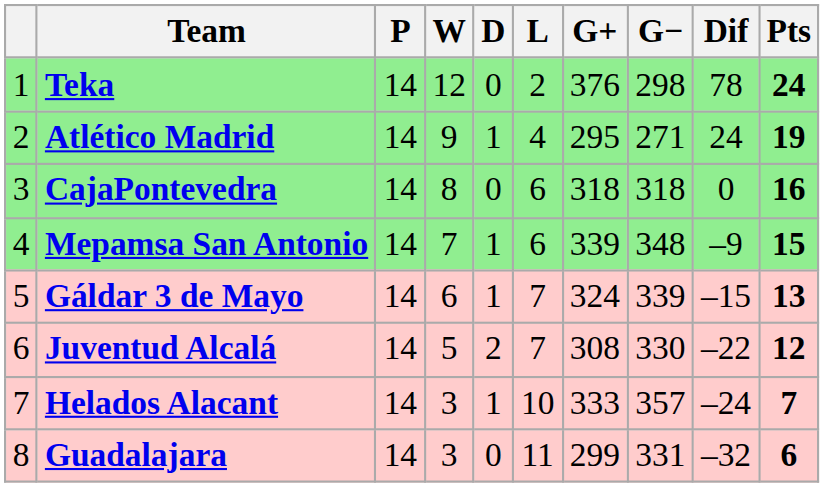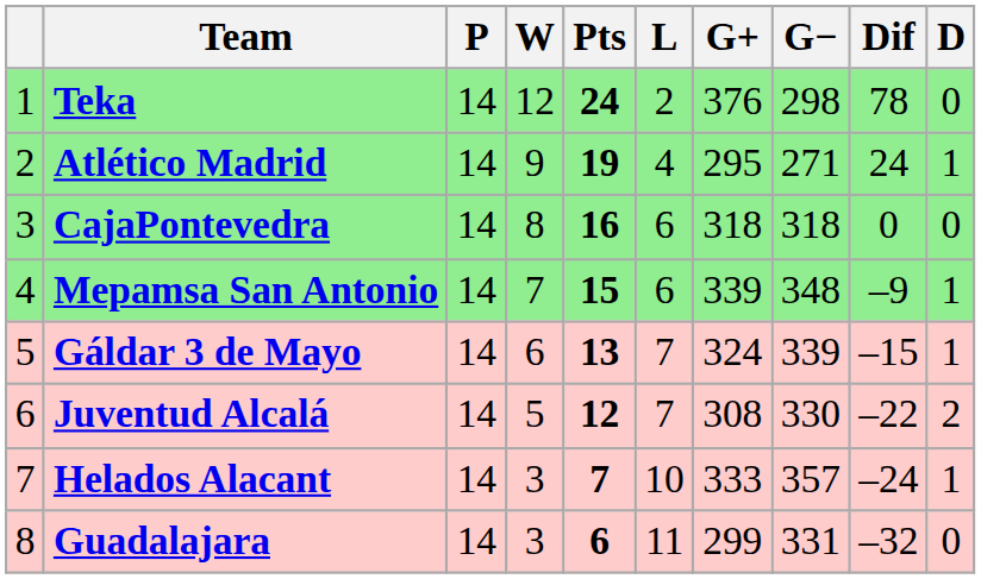 <table class="wikitable sortable" style="text-align: center;">
 <tr>
 <th align="center"></th>
 <th align="center">Team</th>
 <th align="center">P</th>
 <th align="center">W</th>
-<th align="center">D</th>
+<th align="center">Pts</th>
 <th align="center">L</th>
 <th align="center">G+</th>
 <th align="center">G−</th>
 <th align="center">Dif</th>
-<th align="center">Pts</th>
+<th align="center">D</th>
 </tr>
 <tr style="background: #90EE90;">
 <td>1</td>
 <td align="left"><strong><a href='#'>Teka</a></strong></td>
 <td>14</td>
 <td>12</td>
-<td>0</td>
+<td><strong>24</strong></td>
 <td>2</td>
 <td>376</td>
 <td>298</td>
 <td>78</td>
-<td><strong>24</strong></td>
+<td>0</td>
 </tr>
 <tr style="background: #90EE90;">
 <td>2</td>
 <td align="left"><strong><a href='#'>Atlético Madrid</a></strong></td>
 <td>14</td>
 <td>9</td>
-<td>1</td>
+<td><strong>19</strong></td>
 <td>4</td>
 <td>295</td>
 <td>271</td>
 <td>24</td>
-<td><strong>19</strong></td>
+<td>1</td>
 </tr>
 <tr style="background: #90EE90;">
 <td>3</td>
 <td align="left"><strong><a href='#'>CajaPontevedra</a></strong></td>
 <td>14</td>
 <td>8</td>
-<td>0</td>
+<td><strong>16</strong></td>
 <td>6</td>
 <td>318</td>
 <td>318</td>
 <td>0</td>
-<td><strong>16</strong></td>
+<td>0</td>
 </tr>
 <tr style="background: #90EE90;">
 <td>4</td>
 <td align="left"><strong><a href='#'>Mepamsa San Antonio</a></strong></td>
 <td>14</td>
 <td>7</td>
-<td>1</td>
+<td><strong>15</strong></td>
 <td>6</td>
 <td>339</td>
 <td>348</td>
 <td>–9</td>
-<td><strong>15</strong></td>
+<td>1</td>
 </tr>
 <tr style="background: #FFCCCC;">
 <td>5</td>
 <td align="left"><strong><a href='#'>Gáldar 3 de Mayo</a></strong></td>
 <td>14</td>
 <td>6</td>
-<td>1</td>
+<td><strong>13</strong></td>
 <td>7</td>
 <td>324</td>
 <td>339</td>
 <td>–15</td>
-<td><strong>13</strong></td>
+<td>1</td>
 </tr>
 <tr style="background: #FFCCCC;">
 <td>6</td>
 <td align="left"><strong><a href='#'>Juventud Alcalá</a></strong></td>
 <td>14</td>
 <td>5</td>
-<td>2</td>
+<td><strong>12</strong></td>
 <td>7</td>
 <td>308</td>
 <td>330</td>
 <td>–22</td>
-<td><strong>12</strong></td>
+<td>2</td>
 </tr>
 <tr style="background:#FFCCCC">
 <td>7</td>
 <td align="left"><strong><a href='#'>Helados Alacant</a></strong></td>
 <td>14</td>
 <td>3</td>
-<td>1</td>
+<td><strong>7</strong></td>
 <td>10</td>
 <td>333</td>
 <td>357</td>
 <td>–24</td>
-<td><strong>7</strong></td>
+<td>1</td>
 </tr>
 <tr style="background:#FFCCCC">
 <td>8</td>
 <td align="left"><strong><a href='#'>Guadalajara</a></strong></td>
 <td>14</td>
 <td>3</td>
-<td>0</td>
+<td><strong>6</strong></td>
 <td>11</td>
 <td>299</td>
 <td>331</td>
 <td>–32</td>
-<td><strong>6</strong></td>
+<td>0</td>
 </tr>
 </table>
